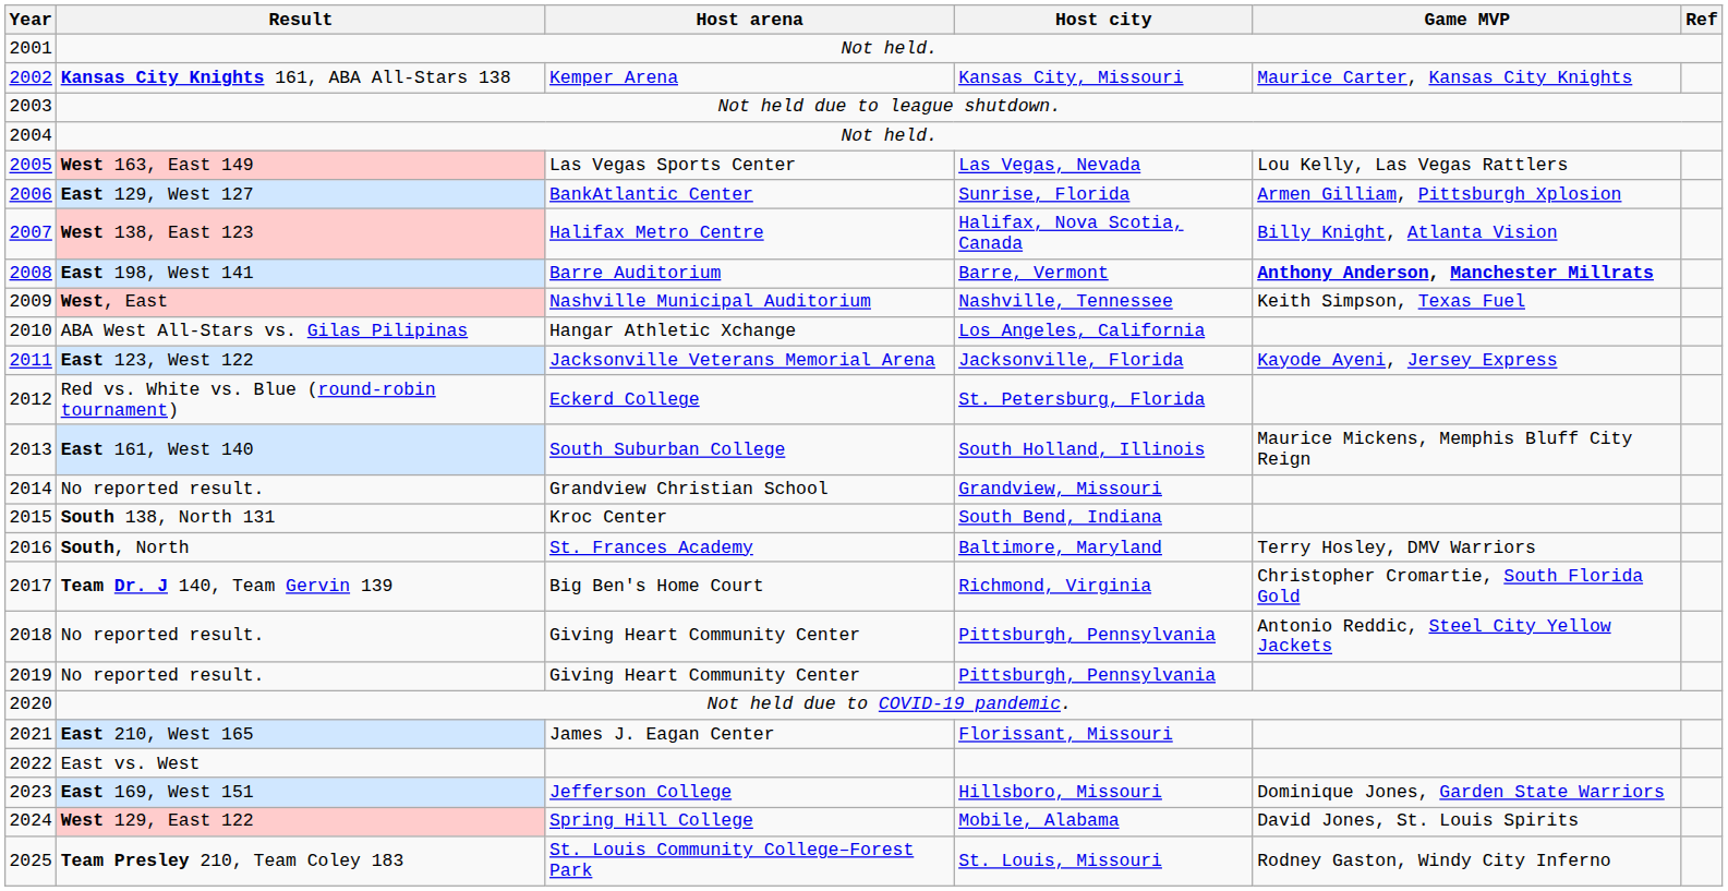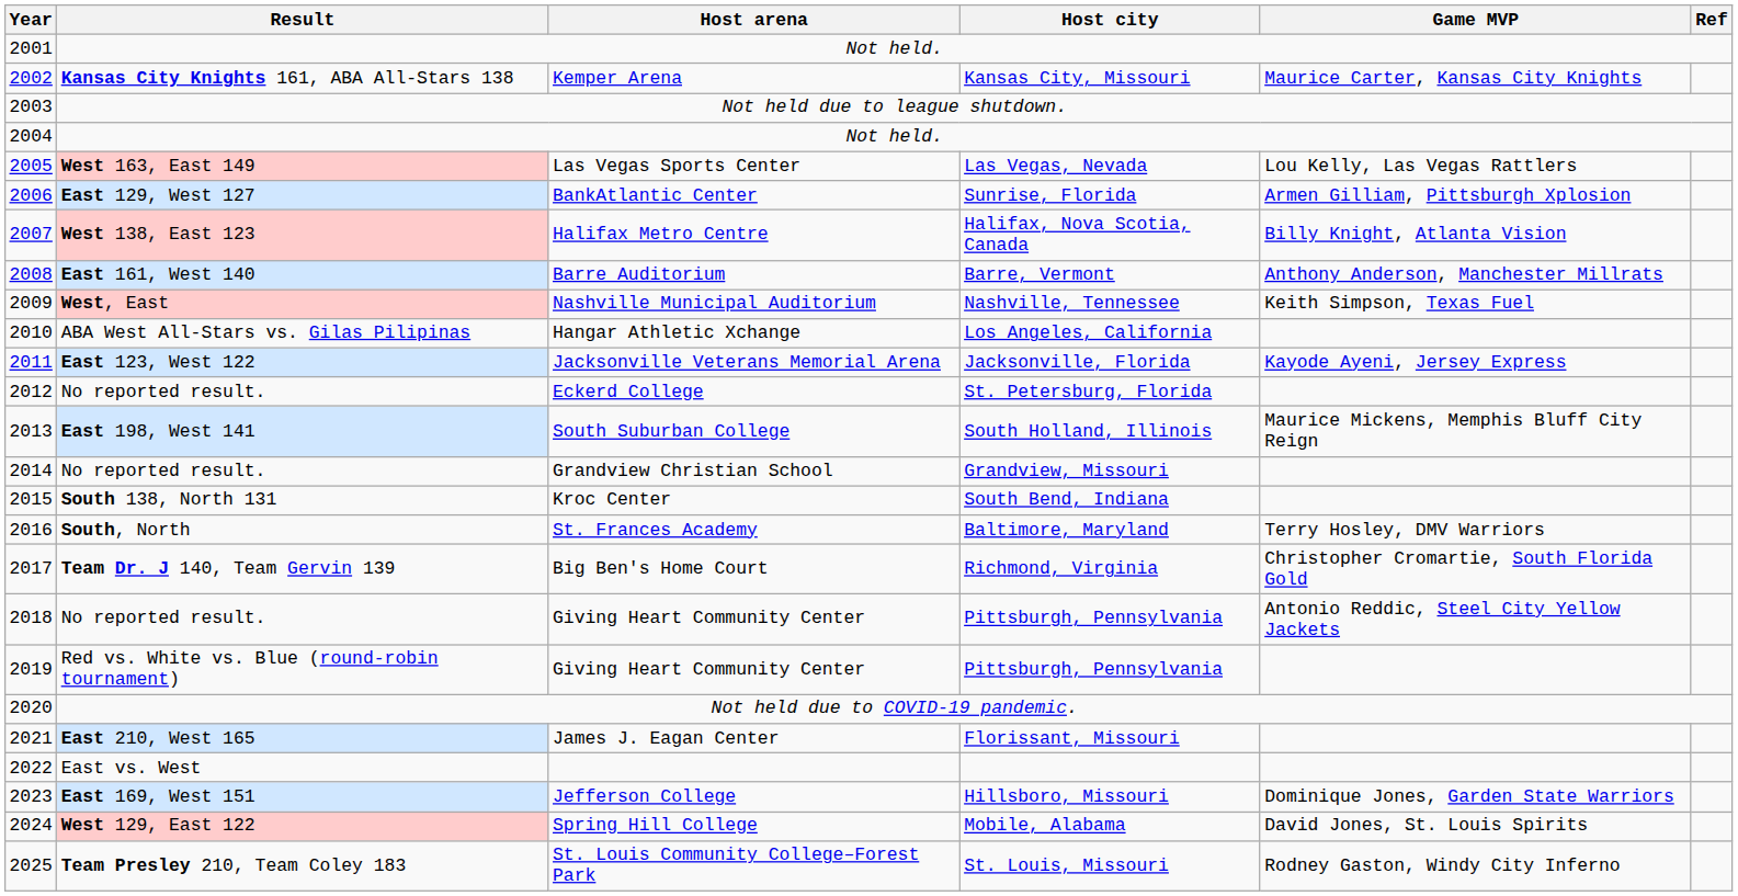 <table class="wikitable sortable">
 <tr>
 <th>Year</th>
 <th>Result</th>
 <th>Host arena</th>
 <th>Host city</th>
 <th>Game MVP</th>
 <th>Ref</th>
 </tr>
 <tr>
 <td>2001</td>
 <td colspan=6 align=center><em>Not held.</em></td>
 </tr>
 <tr>
 <td><a href='#'>2002</a></td>
 <td style="background:##ffffff;"><strong><a href='#'>Kansas City Knights</a></strong> 161, ABA All-Stars 138</td>
 <td><a href='#'>Kemper Arena</a></td>
 <td><a href='#'>Kansas City, Missouri</a></td>
 <td><a href='#'>Maurice Carter</a>, <a href='#'>Kansas City Knights</a></td>
 <td></td>
 </tr>
 <tr>
 <td>2003</td>
 <td colspan=6 align=center><em>Not held due to league shutdown.</em></td>
 </tr>
 <tr>
 <td>2004</td>
 <td colspan=6 align=center><em>Not held.</em></td>
 </tr>
 <tr>
 <td><a href='#'>2005</a></td>
 <td style="background:#fcc;"><strong>West</strong> 163, East 149</td>
 <td>Las Vegas Sports Center</td>
 <td><a href='#'>Las Vegas, Nevada</a></td>
 <td>Lou Kelly, Las Vegas Rattlers</td>
 <td></td>
 </tr>
 <tr>
 <td><a href='#'>2006</a></td>
 <td style="background:#d0e7ff;"><strong>East</strong> 129, West 127</td>
 <td><a href='#'>BankAtlantic Center</a></td>
 <td><a href='#'>Sunrise, Florida</a></td>
 <td><a href='#'>Armen Gilliam</a>, <a href='#'>Pittsburgh Xplosion</a></td>
 <td></td>
 </tr>
 <tr>
 <td><a href='#'>2007</a></td>
 <td style="background:#fcc;"><strong>West</strong> 138, East 123</td>
 <td><a href='#'>Halifax Metro Centre</a></td>
 <td><a href='#'>Halifax, Nova Scotia, Canada</a></td>
 <td><a href='#'>Billy Knight</a>, <a href='#'>Atlanta Vision</a></td>
 <td></td>
 </tr>
 <tr>
 <td><a href='#'>2008</a></td>
-<td style="background:#d0e7ff;"><strong>East</strong> 198, West 141</td>
+<td style="background:#d0e7ff;"><strong>East</strong> 161, West 140</td>
 <td><a href='#'>Barre Auditorium</a></td>
 <td><a href='#'>Barre, Vermont</a></td>
-<td><strong><a href='#'>Anthony Anderson</a>, <a href='#'>Manchester Millrats</a></strong></td>
+<td><a href='#'>Anthony Anderson</a>, <a href='#'>Manchester Millrats</a></td>
 <td></td>
 </tr>
 <tr>
 <td>2009</td>
 <td style="background:#fcc;"><strong>West</strong>, East</td>
 <td><a href='#'>Nashville Municipal Auditorium</a></td>
 <td><a href='#'>Nashville, Tennessee</a></td>
 <td>Keith Simpson, <a href='#'>Texas Fuel</a></td>
 <td></td>
 </tr>
 <tr>
 <td>2010</td>
 <td style="background:##ffffff;">ABA West All-Stars vs. <a href='#'>Gilas Pilipinas</a></td>
 <td>Hangar Athletic Xchange</td>
 <td><a href='#'>Los Angeles, California</a></td>
 <td></td>
 <td></td>
 </tr>
 <tr>
 <td><a href='#'>2011</a></td>
 <td style="background:#d0e7ff;"><strong>East</strong> 123, West 122</td>
 <td><a href='#'>Jacksonville Veterans Memorial Arena</a></td>
 <td><a href='#'>Jacksonville, Florida</a></td>
 <td><a href='#'>Kayode Ayeni</a>, <a href='#'>Jersey Express</a></td>
 <td></td>
 </tr>
 <tr>
 <td>2012</td>
-<td style="background:##ffffff;">Red vs. White vs. Blue (<a href='#'>round-robin tournament</a>)</td>
+<td style="background:##ffffff;">No reported result.</td>
 <td><a href='#'>Eckerd College</a></td>
 <td><a href='#'>St. Petersburg, Florida</a></td>
 <td></td>
 <td></td>
 </tr>
 <tr>
 <td>2013</td>
-<td style="background:#d0e7ff;"><strong>East</strong> 161, West 140</td>
+<td style="background:#d0e7ff;"><strong>East</strong> 198, West 141</td>
 <td><a href='#'>South Suburban College</a></td>
 <td><a href='#'>South Holland, Illinois</a></td>
 <td>Maurice Mickens, Memphis Bluff City Reign</td>
 <td></td>
 </tr>
 <tr>
 <td>2014</td>
 <td style="background:##ffffff;">No reported result.</td>
 <td>Grandview Christian School</td>
 <td><a href='#'>Grandview, Missouri</a></td>
 <td></td>
 <td></td>
 </tr>
 <tr>
 <td>2015</td>
 <td style="background:##ffffff;"><strong>South</strong> 138, North 131</td>
 <td>Kroc Center</td>
 <td><a href='#'>South Bend, Indiana</a></td>
 <td></td>
 <td></td>
 </tr>
 <tr>
 <td>2016</td>
 <td style="background:##ffffff;"><strong>South</strong>, North</td>
 <td><a href='#'>St. Frances Academy</a></td>
 <td><a href='#'>Baltimore, Maryland</a></td>
 <td>Terry Hosley, DMV Warriors</td>
 <td></td>
 </tr>
 <tr>
 <td>2017</td>
 <td style="background:##ffffff;"><strong>Team <a href='#'>Dr. J</a></strong> 140, Team <a href='#'>Gervin</a> 139</td>
 <td>Big Ben's Home Court</td>
 <td><a href='#'>Richmond, Virginia</a></td>
 <td>Christopher Cromartie, <a href='#'>South Florida Gold</a></td>
 <td></td>
 </tr>
 <tr>
 <td>2018</td>
 <td style="background:##ffffff;">No reported result.</td>
 <td>Giving Heart Community Center</td>
 <td><a href='#'>Pittsburgh, Pennsylvania</a></td>
 <td>Antonio Reddic, <a href='#'>Steel City Yellow Jackets</a></td>
 <td></td>
 </tr>
 <tr>
 <td>2019</td>
-<td style="background:##ffffff;">No reported result.</td>
+<td style="background:##ffffff;">Red vs. White vs. Blue (<a href='#'>round-robin tournament</a>)</td>
 <td>Giving Heart Community Center</td>
 <td><a href='#'>Pittsburgh, Pennsylvania</a></td>
 <td></td>
 <td></td>
 </tr>
 <tr>
 <td>2020</td>
 <td colspan=6 align=center><em>Not held due to <a href='#'>COVID-19 pandemic</a>.</em></td>
 </tr>
 <tr>
 <td>2021</td>
 <td style="background:#d0e7ff;"><strong>East</strong> 210, West 165</td>
 <td>James J. Eagan Center</td>
 <td><a href='#'>Florissant, Missouri</a></td>
 <td></td>
 <td></td>
 </tr>
 <tr>
 <td>2022</td>
 <td style="background:##ffffff;">East vs. West</td>
 <td></td>
 <td></td>
 <td></td>
 <td></td>
 </tr>
 <tr>
 <td>2023</td>
 <td style="background:#d0e7ff;"><strong>East</strong> 169, West 151</td>
 <td><a href='#'>Jefferson College</a></td>
 <td><a href='#'>Hillsboro, Missouri</a></td>
 <td>Dominique Jones, <a href='#'>Garden State Warriors</a></td>
 <td></td>
 </tr>
 <tr>
 <td>2024</td>
 <td style="background:#fcc;"><strong>West</strong> 129, East 122</td>
 <td><a href='#'>Spring Hill College</a></td>
 <td><a href='#'>Mobile, Alabama</a></td>
 <td>David Jones, St. Louis Spirits</td>
 <td></td>
 </tr>
 <tr>
 <td>2025</td>
 <td><strong>Team Presley</strong> 210, Team Coley 183</td>
 <td><a href='#'>St. Louis Community College–Forest Park</a></td>
 <td><a href='#'>St. Louis, Missouri</a></td>
 <td>Rodney Gaston, Windy City Inferno</td>
 <td></td>
 </tr>
 </table>
